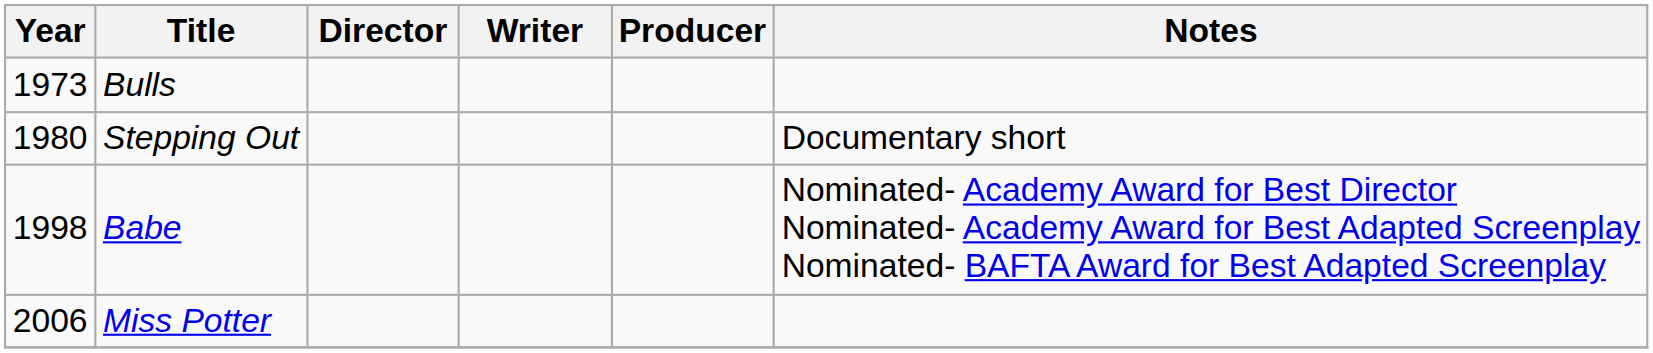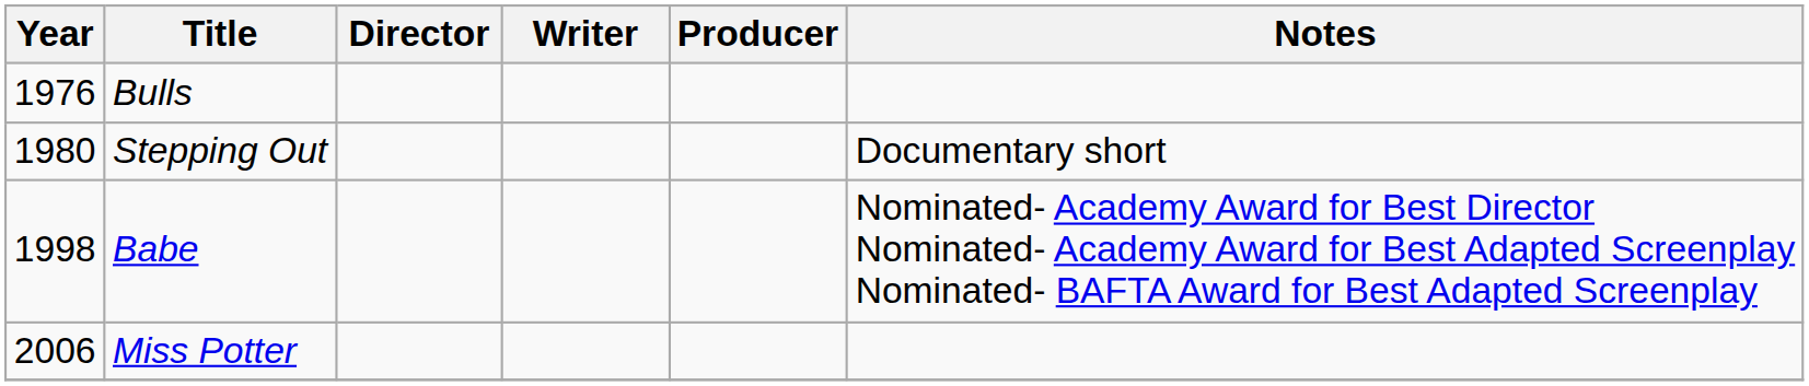 <table class="wikitable">
 <tr>
 <th>Year</th>
 <th>Title</th>
 <th width=65>Director</th>
 <th width=65>Writer</th>
 <th width=65>Producer</th>
 <th>Notes</th>
 </tr>
 <tr>
-<td>1973</td>
+<td>1976</td>
 <td><em>Bulls</em></td>
 <td></td>
 <td></td>
 <td></td>
 <td></td>
 </tr>
 <tr>
 <td>1980</td>
 <td><em>Stepping Out</em></td>
 <td></td>
 <td></td>
 <td></td>
 <td>Documentary short</td>
 </tr>
 <tr>
 <td>1998</td>
 <td><em><a href='#'>Babe</a></em></td>
 <td></td>
 <td></td>
 <td></td>
 <td>Nominated- <a href='#'>Academy Award for Best Director</a><br>Nominated- <a href='#'>Academy Award for Best Adapted Screenplay</a><br>Nominated- <a href='#'>BAFTA Award for Best Adapted Screenplay</a></td>
 </tr>
 <tr>
 <td>2006</td>
 <td><em><a href='#'>Miss Potter</a></em></td>
 <td></td>
 <td></td>
 <td></td>
 <td></td>
 </tr>
 <tr>
 </tr>
 </table>
